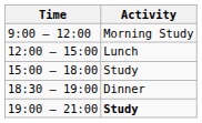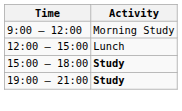 <table class="wikitable">
 <tr>
 <th>Time</th>
 <th>Activity</th>
 </tr>
 <tr>
 <td>9:00 – 12:00</td>
 <td>Morning Study</td>
 </tr>
 <tr>
 <td>12:00 – 15:00</td>
 <td>Lunch</td>
 </tr>
 <tr>
 <td>15:00 – 18:00</td>
-<td>Study</td>
-</tr>
-<tr>
-<td>18:30 – 19:00</td>
-<td>Dinner</td>
+<td><strong>Study</strong></td>
 </tr>
 <tr>
 <td>19:00 – 21:00</td>
 <td><strong>Study</strong></td>
 </tr>
 </table>
